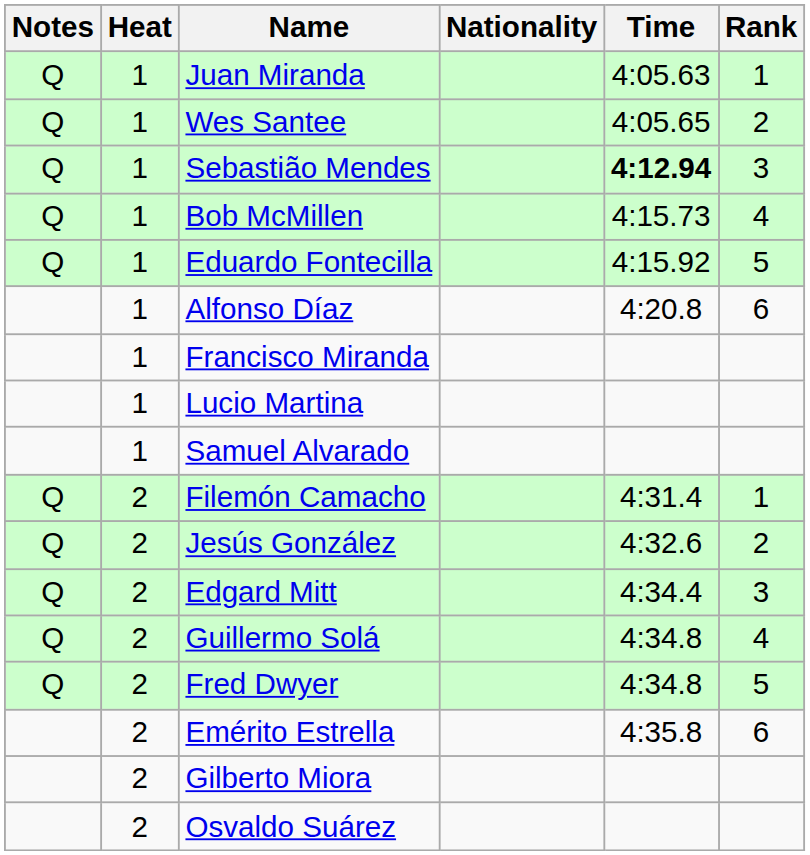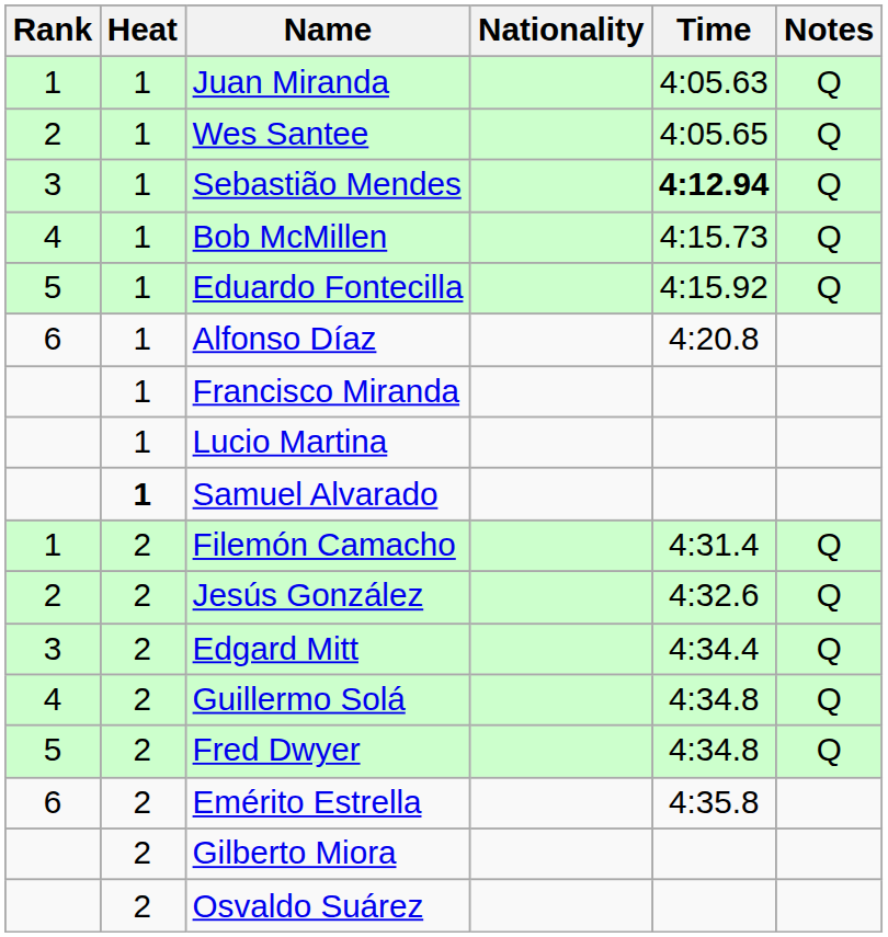 <table class="wikitable sortable" style="text-align:center">
 <tr>
-<th>Notes</th>
+<th>Rank</th>
 <th>Heat</th>
 <th>Name</th>
 <th>Nationality</th>
 <th>Time</th>
-<th>Rank</th>
+<th>Notes</th>
 </tr>
 <tr bgcolor=ccffcc>
-<td>Q</td>
+<td>1</td>
 <td>1</td>
 <td align=left><a href='#'>Juan Miranda</a></td>
 <td align=left></td>
 <td>4:05.63</td>
-<td>1</td>
+<td>Q</td>
 </tr>
 <tr bgcolor=ccffcc>
-<td>Q</td>
+<td>2</td>
 <td>1</td>
 <td align=left><a href='#'>Wes Santee</a></td>
 <td align=left></td>
 <td>4:05.65</td>
-<td>2</td>
+<td>Q</td>
 </tr>
 <tr bgcolor=ccffcc>
-<td>Q</td>
+<td>3</td>
 <td>1</td>
 <td align=left><a href='#'>Sebastião Mendes</a></td>
 <td align=left></td>
 <td><strong>4:12.94</strong></td>
-<td>3</td>
+<td>Q</td>
 </tr>
 <tr bgcolor=ccffcc>
-<td>Q</td>
+<td>4</td>
 <td>1</td>
 <td align=left><a href='#'>Bob McMillen</a></td>
 <td align=left></td>
 <td>4:15.73</td>
-<td>4</td>
+<td>Q</td>
 </tr>
 <tr bgcolor=ccffcc>
-<td>Q</td>
+<td>5</td>
 <td>1</td>
 <td align=left><a href='#'>Eduardo Fontecilla</a></td>
 <td align=left></td>
 <td>4:15.92</td>
-<td>5</td>
+<td>Q</td>
 </tr>
 <tr>
-<td></td>
+<td>6</td>
 <td>1</td>
 <td align=left><a href='#'>Alfonso Díaz</a></td>
 <td align=left></td>
 <td>4:20.8</td>
-<td>6</td>
+<td></td>
 </tr>
 <tr>
 <td></td>
 <td>1</td>
 <td align=left><a href='#'>Francisco Miranda</a></td>
 <td align=left></td>
 <td></td>
 <td></td>
 </tr>
 <tr>
 <td></td>
 <td>1</td>
 <td align=left><a href='#'>Lucio Martina</a></td>
 <td align=left></td>
 <td></td>
 <td></td>
 </tr>
 <tr>
 <td></td>
-<td>1</td>
+<td><strong>1</strong></td>
 <td align=left><a href='#'>Samuel Alvarado</a></td>
 <td align=left></td>
 <td></td>
 <td></td>
 </tr>
 <tr bgcolor=ccffcc>
-<td>Q</td>
+<td>1</td>
 <td>2</td>
 <td align=left><a href='#'>Filemón Camacho</a></td>
 <td align=left></td>
 <td>4:31.4</td>
-<td>1</td>
+<td>Q</td>
 </tr>
 <tr bgcolor=ccffcc>
-<td>Q</td>
+<td>2</td>
 <td>2</td>
 <td align=left><a href='#'>Jesús González</a></td>
 <td align=left></td>
 <td>4:32.6</td>
-<td>2</td>
+<td>Q</td>
 </tr>
 <tr bgcolor=ccffcc>
-<td>Q</td>
+<td>3</td>
 <td>2</td>
 <td align=left><a href='#'>Edgard Mitt</a></td>
 <td align=left></td>
 <td>4:34.4</td>
-<td>3</td>
+<td>Q</td>
 </tr>
 <tr bgcolor=ccffcc>
-<td>Q</td>
+<td>4</td>
 <td>2</td>
 <td align=left><a href='#'>Guillermo Solá</a></td>
 <td align=left></td>
 <td>4:34.8</td>
-<td>4</td>
+<td>Q</td>
 </tr>
 <tr bgcolor=ccffcc>
-<td>Q</td>
+<td>5</td>
 <td>2</td>
 <td align=left><a href='#'>Fred Dwyer</a></td>
 <td align=left></td>
 <td>4:34.8</td>
-<td>5</td>
+<td>Q</td>
 </tr>
 <tr>
-<td></td>
+<td>6</td>
 <td>2</td>
 <td align=left><a href='#'>Emérito Estrella</a></td>
 <td align=left></td>
 <td>4:35.8</td>
-<td>6</td>
+<td></td>
 </tr>
 <tr>
 <td></td>
 <td>2</td>
 <td align=left><a href='#'>Gilberto Miora</a></td>
 <td align=left></td>
 <td></td>
 <td></td>
 </tr>
 <tr>
 <td></td>
 <td>2</td>
 <td align=left><a href='#'>Osvaldo Suárez</a></td>
 <td align=left></td>
 <td></td>
 <td></td>
 </tr>
 </table>
